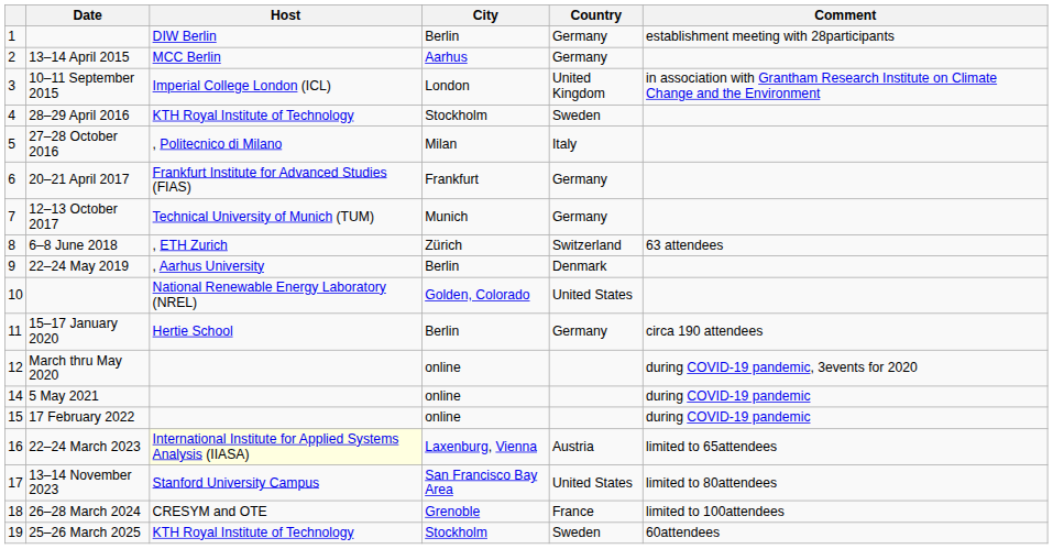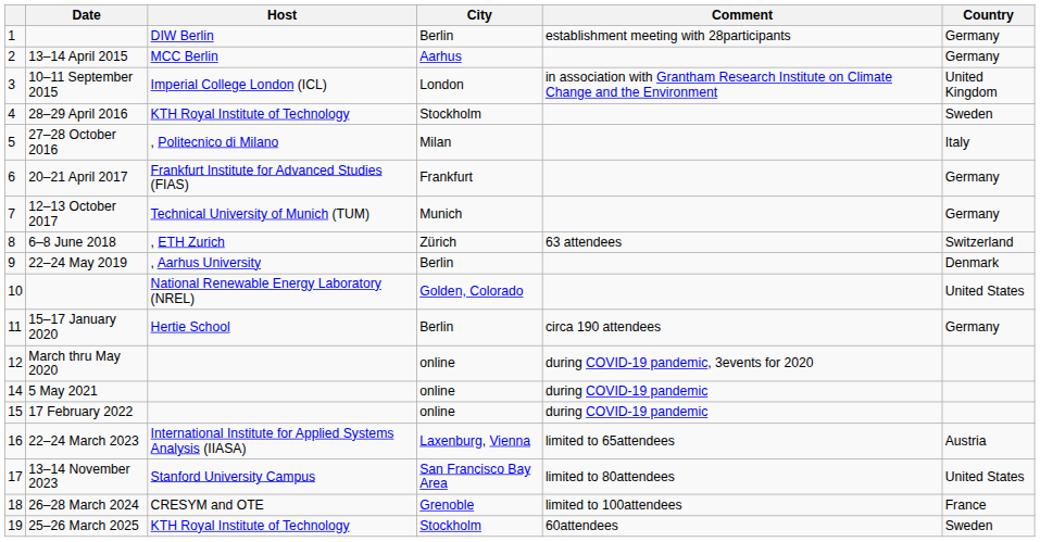 <table class="wikitable" style="font-size: 100%">
 <tr>
 <th></th>
 <th>Date</th>
 <th>Host</th>
 <th>City</th>
+<th>Comment</th>
 <th>Country</th>
-<th>Comment</th>
 </tr>
 <tr>
 <td>1</td>
 <td></td>
 <td><a href='#'>DIW Berlin</a></td>
 <td>Berlin</td>
+<td>establishment meeting with 28participants</td>
 <td>Germany</td>
-<td>establishment meeting with 28participants</td>
 </tr>
 <tr>
 <td>2</td>
 <td>13–14 April 2015</td>
 <td><a href='#'>MCC Berlin</a></td>
 <td><a href='#'>Aarhus</a></td>
+<td></td>
 <td>Germany</td>
-<td></td>
 </tr>
 <tr>
 <td>3</td>
 <td>10–11 September 2015</td>
 <td><a href='#'>Imperial College London</a> (ICL)</td>
 <td>London</td>
+<td>in association with <a href='#'>Grantham Research Institute on Climate Change and the Environment</a></td>
 <td>United Kingdom</td>
-<td>in association with <a href='#'>Grantham Research Institute on Climate Change and the Environment</a></td>
 </tr>
 <tr>
 <td>4</td>
 <td>28–29 April 2016</td>
 <td><a href='#'>KTH Royal Institute of Technology</a></td>
 <td>Stockholm</td>
+<td></td>
 <td>Sweden</td>
-<td></td>
 </tr>
 <tr>
 <td>5</td>
 <td>27–28 October 2016</td>
 <td>, <a href='#'>Politecnico di Milano</a></td>
 <td>Milan</td>
+<td></td>
 <td>Italy</td>
-<td></td>
 </tr>
 <tr>
 <td>6</td>
 <td>20–21 April 2017</td>
 <td><a href='#'>Frankfurt Institute for Advanced Studies</a> (FIAS)</td>
 <td>Frankfurt</td>
+<td></td>
 <td>Germany</td>
-<td></td>
 </tr>
 <tr>
 <td>7</td>
 <td>12–13 October 2017</td>
 <td><a href='#'>Technical University of Munich</a> (TUM)</td>
 <td>Munich</td>
+<td></td>
 <td>Germany</td>
-<td></td>
 </tr>
 <tr>
 <td>8</td>
 <td>6–8 June 2018</td>
 <td>, <a href='#'>ETH Zurich</a></td>
 <td>Zürich</td>
+<td>63 attendees</td>
 <td>Switzerland</td>
-<td>63 attendees</td>
 </tr>
 <tr>
 <td>9</td>
 <td>22–24 May 2019</td>
 <td>, <a href='#'>Aarhus University</a></td>
 <td>Berlin</td>
+<td></td>
 <td>Denmark</td>
-<td></td>
 </tr>
 <tr>
 <td>10</td>
 <td></td>
 <td><a href='#'>National Renewable Energy Laboratory</a> (NREL)</td>
 <td><a href='#'>Golden, Colorado</a></td>
+<td></td>
 <td>United States</td>
-<td></td>
 </tr>
 <tr>
 <td>11</td>
 <td>15–17 January 2020</td>
 <td><a href='#'>Hertie School</a></td>
 <td>Berlin</td>
+<td>circa 190 attendees</td>
 <td>Germany</td>
-<td>circa 190 attendees</td>
 </tr>
 <tr>
 <td>12</td>
 <td>March thru May 2020</td>
 <td></td>
 <td>online</td>
+<td>during <a href='#'>COVID-19 pandemic</a>, 3events for 2020</td>
 <td></td>
-<td>during <a href='#'>COVID-19 pandemic</a>, 3events for 2020</td>
 </tr>
 <tr>
 <td>14</td>
 <td>5 May 2021</td>
 <td></td>
 <td>online</td>
+<td>during <a href='#'>COVID-19 pandemic</a></td>
 <td></td>
-<td>during <a href='#'>COVID-19 pandemic</a></td>
 </tr>
 <tr>
 <td>15</td>
 <td>17 February 2022</td>
 <td></td>
 <td>online</td>
+<td>during <a href='#'>COVID-19 pandemic</a></td>
 <td></td>
-<td>during <a href='#'>COVID-19 pandemic</a></td>
 </tr>
 <tr>
 <td>16</td>
 <td>22–24 March 2023</td>
-<td style="background: lightyellow;"><a href='#'>International Institute for Applied Systems Analysis</a> (IIASA)</td>
+<td><a href='#'>International Institute for Applied Systems Analysis</a> (IIASA)</td>
 <td><a href='#'>Laxenburg</a>, <a href='#'>Vienna</a></td>
+<td>limited to 65attendees</td>
 <td>Austria</td>
-<td>limited to 65attendees</td>
 </tr>
 <tr>
 <td>17</td>
 <td>13–14 November 2023</td>
 <td><a href='#'>Stanford University Campus</a></td>
 <td><a href='#'>San Francisco Bay Area</a></td>
+<td>limited to 80attendees</td>
 <td>United States</td>
-<td>limited to 80attendees</td>
 </tr>
 <tr>
 <td>18</td>
 <td>26–28 March 2024</td>
 <td>CRESYM and OTE</td>
 <td><a href='#'>Grenoble</a></td>
+<td>limited to 100attendees</td>
 <td>France</td>
-<td>limited to 100attendees</td>
 </tr>
 <tr>
 <td>19</td>
 <td>25–26 March 2025</td>
 <td><a href='#'>KTH Royal Institute of Technology</a></td>
 <td><a href='#'>Stockholm</a></td>
+<td>60attendees</td>
 <td>Sweden</td>
-<td>60attendees</td>
 </tr>
 </table>
